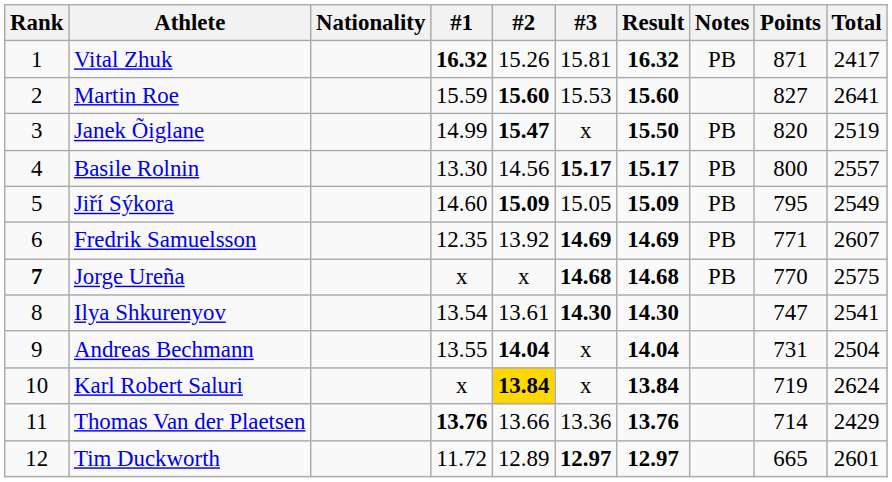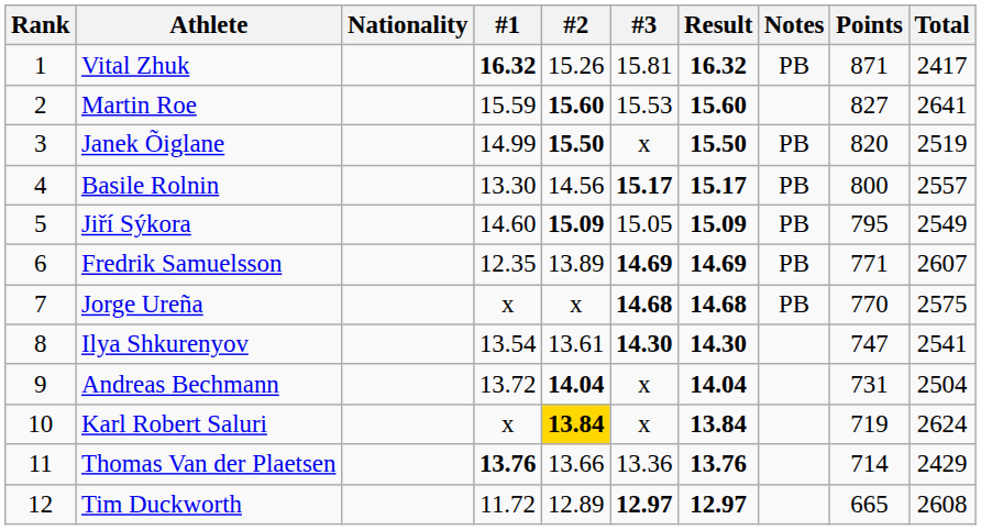 <table class="wikitable sortable" style="text-align:center">
 <tr>
 <th>Rank</th>
 <th>Athlete</th>
 <th>Nationality</th>
 <th>#1</th>
 <th>#2</th>
 <th>#3</th>
 <th>Result</th>
 <th>Notes</th>
 <th>Points</th>
 <th>Total</th>
 </tr>
 <tr>
 <td>1</td>
 <td align=left><a href='#'>Vital Zhuk</a></td>
 <td align=left></td>
 <td><strong>16.32</strong></td>
 <td>15.26</td>
 <td>15.81</td>
 <td><strong>16.32</strong></td>
 <td>PB</td>
 <td>871</td>
 <td>2417</td>
 </tr>
 <tr>
 <td>2</td>
 <td align=left><a href='#'>Martin Roe</a></td>
 <td align=left></td>
 <td>15.59</td>
 <td><strong>15.60</strong></td>
 <td>15.53</td>
 <td><strong>15.60</strong></td>
 <td></td>
 <td>827</td>
 <td>2641</td>
 </tr>
 <tr>
 <td>3</td>
 <td align=left><a href='#'>Janek Õiglane</a></td>
 <td align=left></td>
 <td>14.99</td>
-<td><strong>15.47</strong></td>
+<td><strong>15.50</strong></td>
 <td>x</td>
 <td><strong>15.50</strong></td>
 <td>PB</td>
 <td>820</td>
 <td>2519</td>
 </tr>
 <tr>
 <td>4</td>
 <td align=left><a href='#'>Basile Rolnin</a></td>
 <td align=left></td>
 <td>13.30</td>
 <td>14.56</td>
 <td><strong>15.17</strong></td>
 <td><strong>15.17</strong></td>
 <td>PB</td>
 <td>800</td>
 <td>2557</td>
 </tr>
 <tr>
 <td>5</td>
 <td align=left><a href='#'>Jiří Sýkora</a></td>
 <td align=left></td>
 <td>14.60</td>
 <td><strong>15.09</strong></td>
 <td>15.05</td>
 <td><strong>15.09</strong></td>
 <td>PB</td>
 <td>795</td>
 <td>2549</td>
 </tr>
 <tr>
 <td>6</td>
 <td align=left><a href='#'>Fredrik Samuelsson</a></td>
 <td align=left></td>
 <td>12.35</td>
-<td>13.92</td>
+<td>13.89</td>
 <td><strong>14.69</strong></td>
 <td><strong>14.69</strong></td>
 <td>PB</td>
 <td>771</td>
 <td>2607</td>
 </tr>
 <tr>
-<td><strong>7</strong></td>
+<td>7</td>
 <td align=left><a href='#'>Jorge Ureña</a></td>
 <td align=left></td>
 <td>x</td>
 <td>x</td>
 <td><strong>14.68</strong></td>
 <td><strong>14.68</strong></td>
 <td>PB</td>
 <td>770</td>
 <td>2575</td>
 </tr>
 <tr>
 <td>8</td>
 <td align=left><a href='#'>Ilya Shkurenyov</a></td>
 <td align=left></td>
 <td>13.54</td>
 <td>13.61</td>
 <td><strong>14.30</strong></td>
 <td><strong>14.30</strong></td>
 <td></td>
 <td>747</td>
 <td>2541</td>
 </tr>
 <tr>
 <td>9</td>
 <td align=left><a href='#'>Andreas Bechmann</a></td>
 <td align=left></td>
-<td>13.55</td>
+<td>13.72</td>
 <td><strong>14.04</strong></td>
 <td>x</td>
 <td><strong>14.04</strong></td>
 <td></td>
 <td>731</td>
 <td>2504</td>
 </tr>
 <tr>
 <td>10</td>
 <td align=left><a href='#'>Karl Robert Saluri</a></td>
 <td align=left></td>
 <td>x</td>
 <td style="background: gold;"><strong>13.84</strong></td>
 <td>x</td>
 <td><strong>13.84</strong></td>
 <td></td>
 <td>719</td>
 <td>2624</td>
 </tr>
 <tr>
 <td>11</td>
 <td align=left><a href='#'>Thomas Van der Plaetsen</a></td>
 <td align=left></td>
 <td><strong>13.76</strong></td>
 <td>13.66</td>
 <td>13.36</td>
 <td><strong>13.76</strong></td>
 <td></td>
 <td>714</td>
 <td>2429</td>
 </tr>
 <tr>
 <td>12</td>
 <td align=left><a href='#'>Tim Duckworth</a></td>
 <td align=left></td>
 <td>11.72</td>
 <td>12.89</td>
 <td><strong>12.97</strong></td>
 <td><strong>12.97</strong></td>
 <td></td>
 <td>665</td>
-<td>2601</td>
+<td>2608</td>
 </tr>
 </table>
